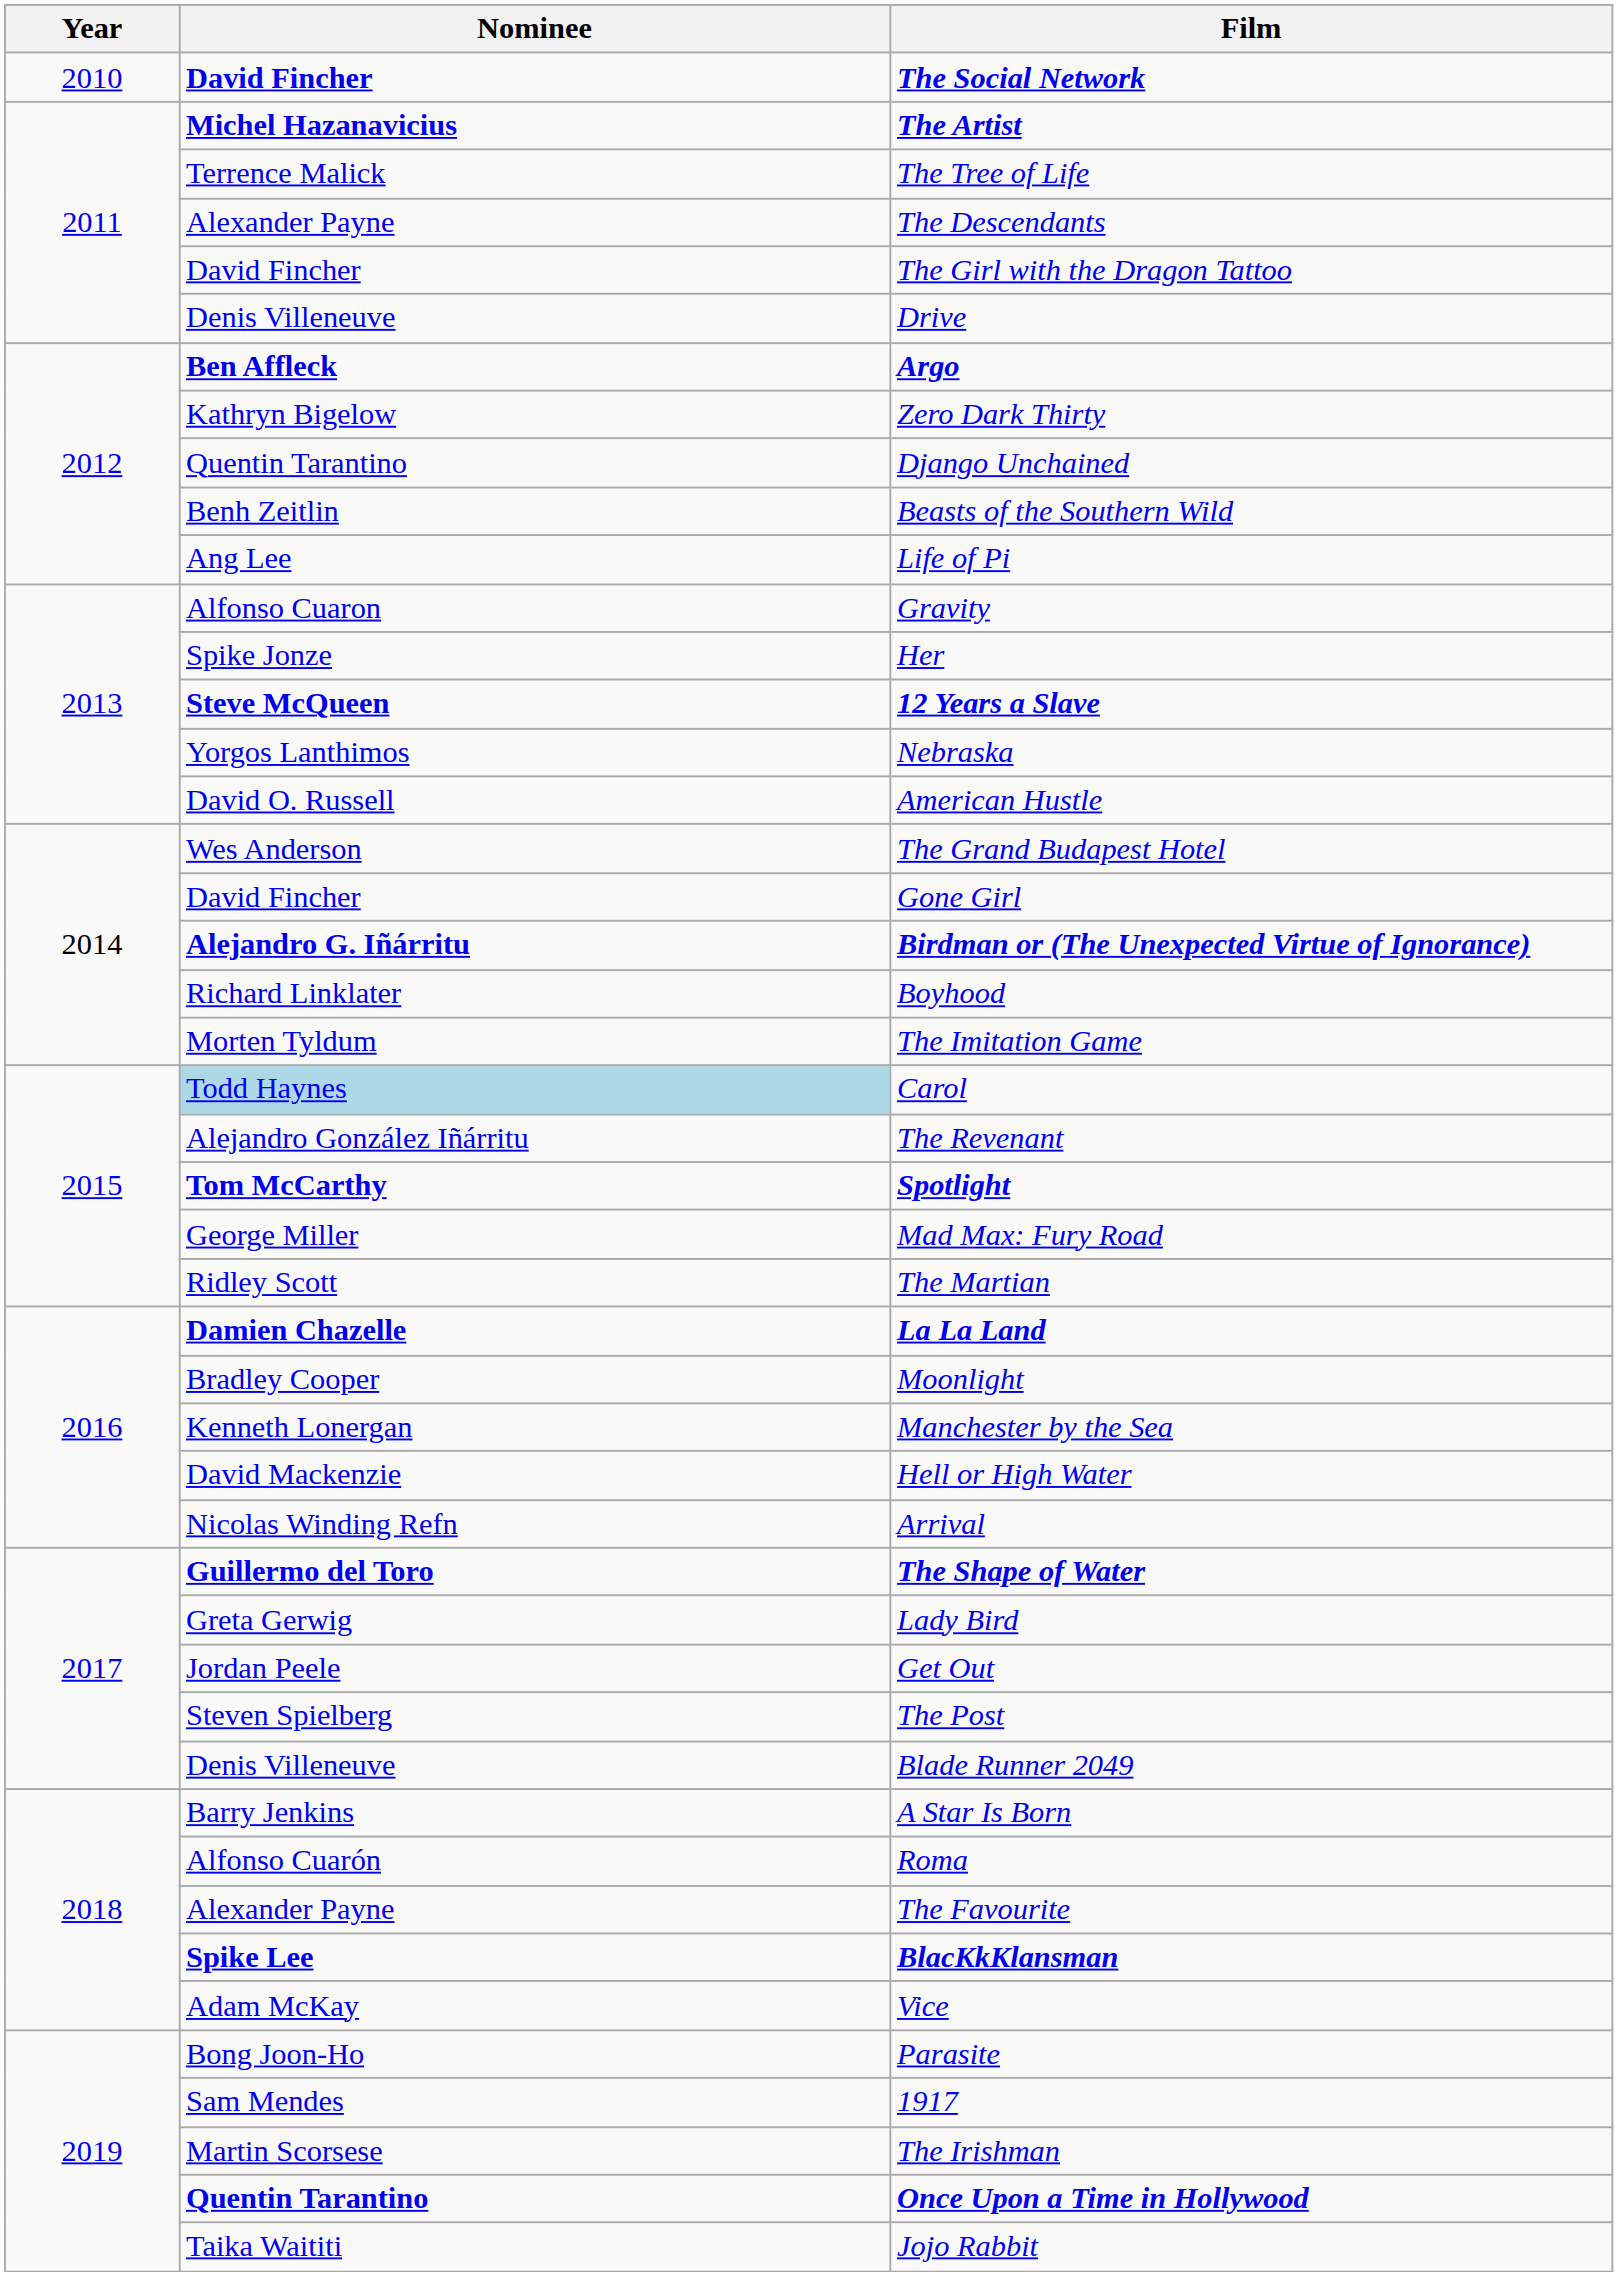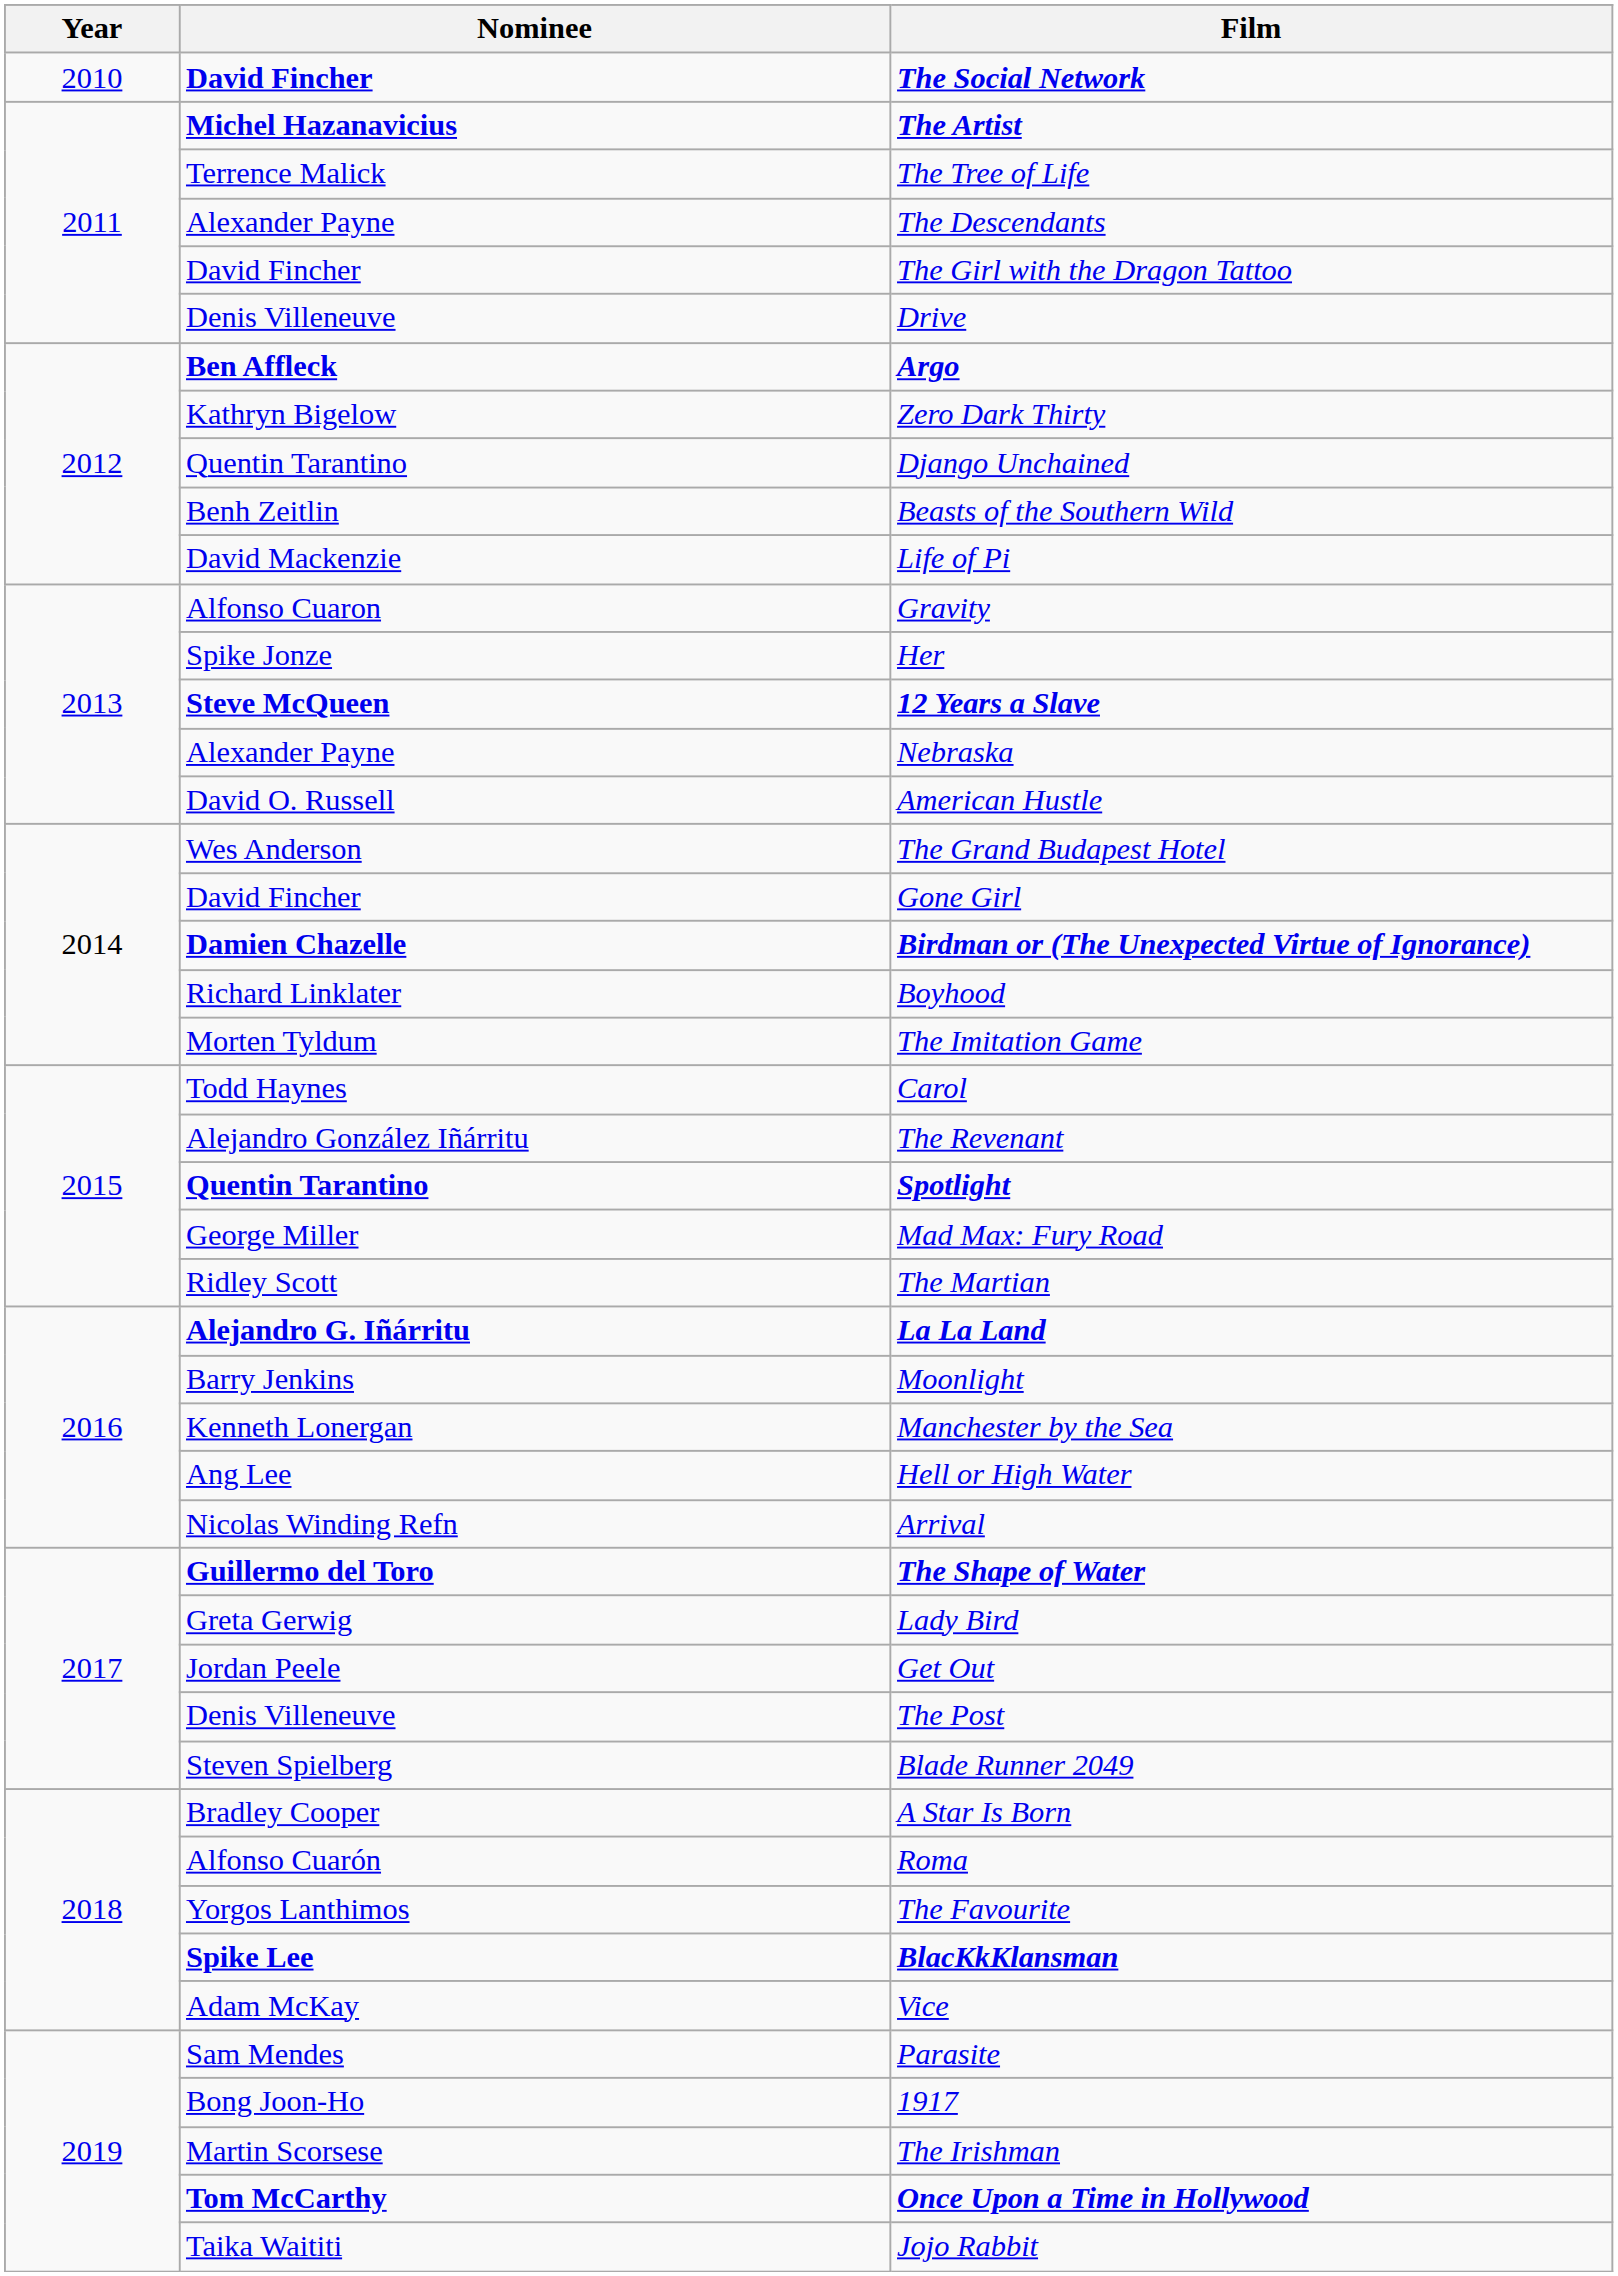 <table class="wikitable" width="67%" cellpadding="5">
 <tr>
 <th width="100"><strong>Year</strong></th>
 <th width="450"><strong>Nominee</strong></th>
 <th width="450"><strong>Film</strong></th>
 </tr>
 <tr>
 <td style="text-align:center;"><a href='#'>2010</a></td>
 <td><strong><a href='#'>David Fincher</a></strong></td>
 <td><em><a href='#'><strong>The Social Network</strong></a></em></td>
 </tr>
 <tr>
 <td rowspan="5" style="text-align:center;"><a href='#'>2011</a></td>
 <td><strong><a href='#'>Michel Hazanavicius</a></strong></td>
 <td><em><a href='#'><strong>The Artist</strong></a></em></td>
 </tr>
 <tr>
 <td><a href='#'>Terrence Malick</a></td>
 <td><em><a href='#'>The Tree of Life</a></em></td>
 </tr>
 <tr>
 <td><a href='#'>Alexander Payne</a></td>
 <td><em><a href='#'>The Descendants</a></em></td>
 </tr>
 <tr>
 <td><a href='#'>David Fincher</a></td>
 <td><em><a href='#'>The Girl with the Dragon Tattoo</a></em></td>
 </tr>
 <tr>
 <td><a href='#'>Denis Villeneuve</a></td>
 <td><em><a href='#'>Drive</a></em></td>
 </tr>
 <tr>
 <td rowspan="5" style="text-align:center;"><a href='#'>2012</a></td>
 <td><strong><a href='#'>Ben Affleck</a></strong></td>
 <td><em><a href='#'><strong>Argo</strong></a></em></td>
 </tr>
 <tr>
 <td><a href='#'>Kathryn Bigelow</a></td>
 <td><em><a href='#'>Zero Dark Thirty</a></em></td>
 </tr>
 <tr>
 <td><a href='#'>Quentin Tarantino</a></td>
 <td><em><a href='#'>Django Unchained</a></em></td>
 </tr>
 <tr>
 <td><a href='#'>Benh Zeitlin</a></td>
 <td><em><a href='#'>Beasts of the Southern Wild</a></em></td>
 </tr>
 <tr>
-<td><a href='#'>Ang Lee</a></td>
+<td><a href='#'>David Mackenzie</a></td>
 <td><em><a href='#'>Life of Pi</a></em></td>
 </tr>
 <tr>
 <td rowspan="5" style="text-align:center;"><a href='#'>2013</a></td>
 <td><a href='#'>Alfonso Cuaron</a></td>
 <td><em><a href='#'>Gravity</a></em></td>
 </tr>
 <tr>
 <td><a href='#'>Spike Jonze</a></td>
 <td><em><a href='#'>Her</a></em></td>
 </tr>
 <tr>
 <td><strong><a href='#'>Steve McQueen</a></strong></td>
 <td><em><a href='#'><strong>12 Years a Slave</strong></a></em></td>
 </tr>
 <tr>
-<td><a href='#'>Yorgos Lanthimos</a></td>
+<td><a href='#'>Alexander Payne</a></td>
 <td><em><a href='#'>Nebraska</a></em></td>
 </tr>
 <tr>
 <td><a href='#'>David O. Russell</a></td>
 <td><em><a href='#'>American Hustle</a></em></td>
 </tr>
 <tr>
 <td rowspan="5" style="text-align:center;">2014</td>
 <td><a href='#'>Wes Anderson</a></td>
 <td><em><a href='#'>The Grand Budapest Hotel</a></em></td>
 </tr>
 <tr>
 <td><a href='#'>David Fincher</a></td>
 <td><em><a href='#'>Gone Girl</a></em></td>
 </tr>
 <tr>
-<td><strong><a href='#'>Alejandro G. Iñárritu</a></strong></td>
+<td><strong><a href='#'>Damien Chazelle</a></strong></td>
 <td><em><a href='#'><strong>Birdman or (The Unexpected Virtue of Ignorance)</strong></a></em></td>
 </tr>
 <tr>
 <td><a href='#'>Richard Linklater</a></td>
 <td><em><a href='#'>Boyhood</a></em></td>
 </tr>
 <tr>
 <td><a href='#'>Morten Tyldum</a></td>
 <td><em><a href='#'>The Imitation Game</a></em></td>
 </tr>
 <tr>
 <td rowspan="5" style="text-align:center;"><a href='#'>2015</a></td>
-<td style="background: lightblue;"><a href='#'>Todd Haynes</a></td>
+<td><a href='#'>Todd Haynes</a></td>
 <td><em><a href='#'>Carol</a></em></td>
 </tr>
 <tr>
 <td><a href='#'>Alejandro González Iñárritu</a></td>
 <td><em><a href='#'>The Revenant</a></em></td>
 </tr>
 <tr>
-<td><strong><a href='#'>Tom McCarthy</a></strong></td>
+<td><strong><a href='#'>Quentin Tarantino</a></strong></td>
 <td><em><a href='#'><strong>Spotlight</strong></a></em></td>
 </tr>
 <tr>
 <td><a href='#'>George Miller</a></td>
 <td><em><a href='#'>Mad Max: Fury Road</a></em></td>
 </tr>
 <tr>
 <td><a href='#'>Ridley Scott</a></td>
 <td><em><a href='#'>The Martian</a></em></td>
 </tr>
 <tr>
 <td rowspan="5" style="text-align:center;"><a href='#'>2016</a></td>
-<td><strong><a href='#'>Damien Chazelle</a></strong></td>
+<td><strong><a href='#'>Alejandro G. Iñárritu</a></strong></td>
 <td><em><a href='#'><strong>La La Land</strong></a></em></td>
 </tr>
 <tr>
-<td><a href='#'>Bradley Cooper</a></td>
+<td><a href='#'>Barry Jenkins</a></td>
 <td><em><a href='#'>Moonlight</a></em></td>
 </tr>
 <tr>
 <td><a href='#'>Kenneth Lonergan</a></td>
 <td><em><a href='#'>Manchester by the Sea</a></em></td>
 </tr>
 <tr>
-<td><a href='#'>David Mackenzie</a></td>
+<td><a href='#'>Ang Lee</a></td>
 <td><em><a href='#'>Hell or High Water</a></em></td>
 </tr>
 <tr>
 <td><a href='#'>Nicolas Winding Refn</a></td>
 <td><em><a href='#'>Arrival</a></em></td>
 </tr>
 <tr>
 <td rowspan="5" style="text-align:center;"><a href='#'>2017</a></td>
 <td><strong><a href='#'>Guillermo del Toro</a></strong></td>
 <td><em><a href='#'><strong>The Shape of Water</strong></a></em></td>
 </tr>
 <tr>
 <td><a href='#'>Greta Gerwig</a></td>
 <td><em><a href='#'>Lady Bird</a></em></td>
 </tr>
 <tr>
 <td><a href='#'>Jordan Peele</a></td>
 <td><em><a href='#'>Get Out</a></em></td>
 </tr>
 <tr>
-<td><a href='#'>Steven Spielberg</a></td>
+<td><a href='#'>Denis Villeneuve</a></td>
 <td><em><a href='#'>The Post</a></em></td>
 </tr>
 <tr>
-<td><a href='#'>Denis Villeneuve</a></td>
+<td><a href='#'>Steven Spielberg</a></td>
 <td><em><a href='#'>Blade Runner 2049</a></em></td>
 </tr>
 <tr>
 <td rowspan="5" style="text-align:center;"><a href='#'>2018</a></td>
-<td><a href='#'>Barry Jenkins</a></td>
+<td><a href='#'>Bradley Cooper</a></td>
 <td><em><a href='#'>A Star Is Born</a></em></td>
 </tr>
 <tr>
 <td><a href='#'>Alfonso Cuarón</a></td>
 <td><em><a href='#'>Roma</a></em></td>
 </tr>
 <tr>
-<td><a href='#'>Alexander Payne</a></td>
+<td><a href='#'>Yorgos Lanthimos</a></td>
 <td><em><a href='#'>The Favourite</a></em></td>
 </tr>
 <tr>
 <td><strong><a href='#'>Spike Lee</a></strong></td>
 <td><strong><em><a href='#'>BlacKkKlansman</a></em></strong></td>
 </tr>
 <tr>
 <td><a href='#'>Adam McKay</a></td>
 <td><em><a href='#'>Vice</a></em></td>
 </tr>
 <tr>
 <td rowspan="5" style="text-align:center;"><a href='#'>2019</a></td>
-<td><a href='#'>Bong Joon-Ho</a></td>
+<td><a href='#'>Sam Mendes</a></td>
 <td><em><a href='#'>Parasite</a></em></td>
 </tr>
 <tr>
-<td><a href='#'>Sam Mendes</a></td>
+<td><a href='#'>Bong Joon-Ho</a></td>
 <td><em><a href='#'>1917</a></em></td>
 </tr>
 <tr>
 <td><a href='#'>Martin Scorsese</a></td>
 <td><em><a href='#'>The Irishman</a></em></td>
 </tr>
 <tr>
-<td><strong><a href='#'>Quentin Tarantino</a></strong></td>
+<td><strong><a href='#'>Tom McCarthy</a></strong></td>
 <td><em><a href='#'><strong>Once Upon a Time in Hollywood</strong></a></em></td>
 </tr>
 <tr>
 <td><a href='#'>Taika Waititi</a></td>
 <td><em><a href='#'>Jojo Rabbit</a></em></td>
 </tr>
 </table>
